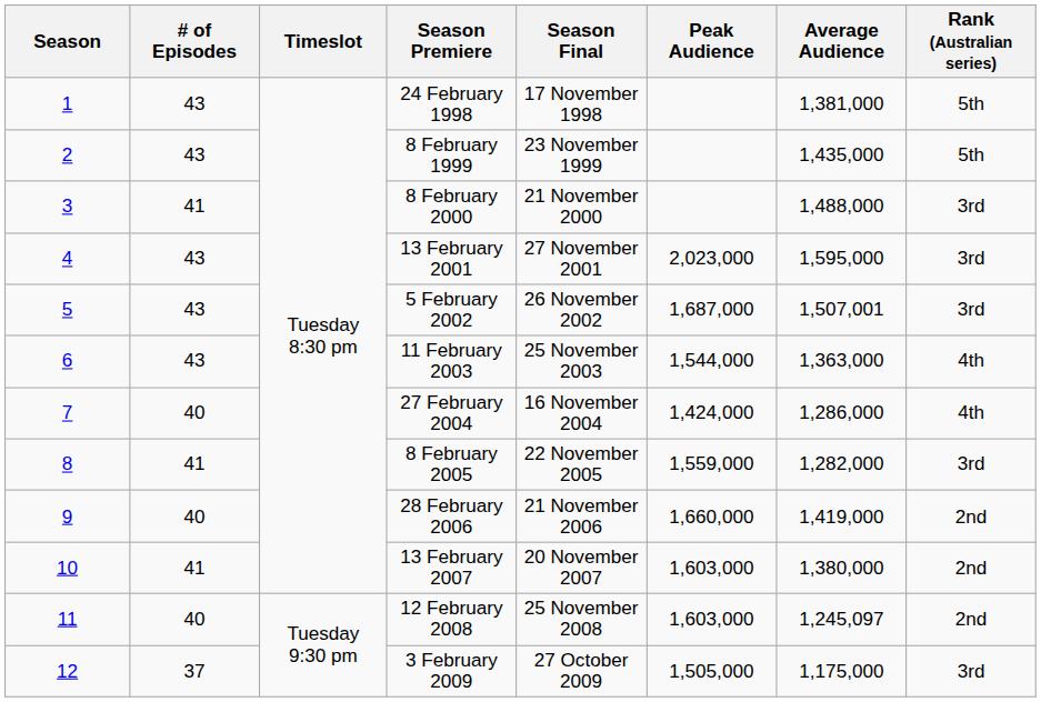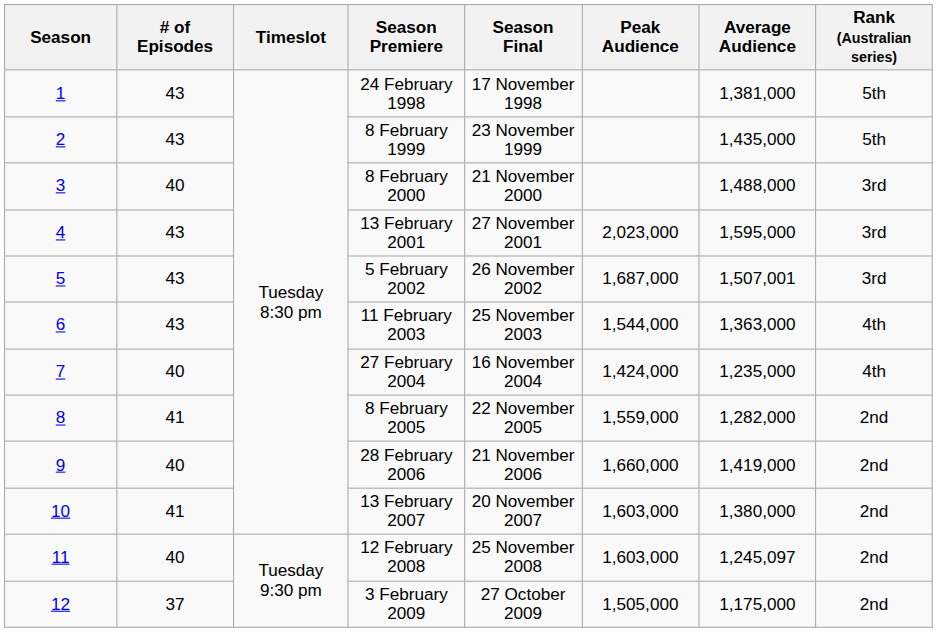 <table class="wikitable">
 <tr style="text-align:center;">
 <th style="width:115px;"><strong>Season</strong></th>
 <th style="width:115px;"><strong># of Episodes</strong></th>
 <th style="width:115px;"><strong>Timeslot</strong></th>
 <th style="width:115px;"><strong>Season <br> Premiere</strong></th>
 <th style="width:115px;"><strong>Season <br> Final</strong></th>
 <th style="width:115px;"><strong>Peak <br> Audience</strong></th>
 <th style="width:115px;"><strong>Average <br> Audience</strong></th>
 <th style="width:115px;"><strong>Rank <br> <small>(Australian series)</small></strong></th>
 </tr>
 <tr style="text-align:center;">
 <td><a href='#'>1</a></td>
 <td>43</td>
 <td rowspan=10>Tuesday 8:30 pm</td>
 <td>24 February 1998</td>
 <td>17 November 1998</td>
 <td></td>
 <td>1,381,000</td>
 <td>5th</td>
 </tr>
 <tr style="text-align:center;">
 <td><a href='#'>2</a></td>
 <td>43</td>
 <td>8 February 1999</td>
 <td>23 November 1999</td>
 <td></td>
 <td>1,435,000</td>
 <td>5th</td>
 </tr>
 <tr style="text-align:center;">
 <td><a href='#'>3</a></td>
-<td>41</td>
+<td>40</td>
 <td>8 February 2000</td>
 <td>21 November 2000</td>
 <td></td>
 <td>1,488,000</td>
 <td>3rd</td>
 </tr>
 <tr style="text-align:center;">
 <td><a href='#'>4</a></td>
 <td>43</td>
 <td>13 February 2001</td>
 <td>27 November 2001</td>
 <td>2,023,000</td>
 <td>1,595,000</td>
 <td>3rd</td>
 </tr>
 <tr style="text-align:center;">
 <td><a href='#'>5</a></td>
 <td>43</td>
 <td>5 February 2002</td>
 <td>26 November 2002</td>
 <td>1,687,000</td>
 <td>1,507,001</td>
 <td>3rd</td>
 </tr>
 <tr style="text-align:center;">
 <td><a href='#'>6</a></td>
 <td>43</td>
 <td>11 February 2003</td>
 <td>25 November 2003</td>
 <td>1,544,000</td>
 <td>1,363,000</td>
 <td>4th</td>
 </tr>
 <tr style="text-align:center;">
 <td><a href='#'>7</a></td>
 <td>40</td>
 <td>27 February 2004</td>
 <td>16 November 2004</td>
 <td>1,424,000</td>
-<td>1,286,000</td>
+<td>1,235,000</td>
 <td>4th</td>
 </tr>
 <tr style="text-align:center;">
 <td><a href='#'>8</a></td>
 <td>41</td>
 <td>8 February 2005</td>
 <td>22 November 2005</td>
 <td>1,559,000</td>
 <td>1,282,000</td>
-<td>3rd</td>
+<td>2nd</td>
 </tr>
 <tr style="text-align:center;">
 <td><a href='#'>9</a></td>
 <td>40</td>
 <td>28 February 2006</td>
 <td>21 November 2006</td>
 <td>1,660,000</td>
 <td>1,419,000</td>
 <td>2nd</td>
 </tr>
 <tr style="text-align:center;">
 <td><a href='#'>10</a></td>
 <td>41</td>
 <td>13 February 2007</td>
 <td>20 November 2007</td>
 <td>1,603,000</td>
 <td>1,380,000</td>
 <td>2nd</td>
 </tr>
 <tr style="text-align:center;">
 <td><a href='#'>11</a></td>
 <td>40</td>
 <td rowspan=2>Tuesday 9:30 pm</td>
 <td>12 February 2008</td>
 <td>25 November 2008</td>
 <td>1,603,000</td>
 <td>1,245,097</td>
 <td>2nd</td>
 </tr>
 <tr style="text-align:center;">
 <td><a href='#'>12</a></td>
 <td>37</td>
 <td>3 February 2009</td>
 <td>27 October 2009</td>
 <td>1,505,000</td>
 <td>1,175,000</td>
-<td>3rd</td>
+<td>2nd</td>
 </tr>
 </table>
